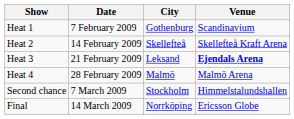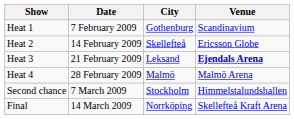 <table class="wikitable" style="margin: 1em auto 1em auto;">
 <tr>
 <th>Show</th>
 <th>Date</th>
 <th>City</th>
 <th>Venue</th>
 </tr>
 <tr>
 <td>Heat 1</td>
 <td>7 February 2009</td>
 <td><a href='#'>Gothenburg</a></td>
 <td><a href='#'>Scandinavium</a></td>
 </tr>
 <tr>
 <td>Heat 2</td>
 <td>14 February 2009</td>
 <td><a href='#'>Skellefteå</a></td>
-<td><a href='#'>Skellefteå Kraft Arena</a></td>
+<td><a href='#'>Ericsson Globe</a></td>
 </tr>
 <tr>
 <td>Heat 3</td>
 <td>21 February 2009</td>
 <td><a href='#'>Leksand</a></td>
 <td><strong><a href='#'>Ejendals Arena</a></strong></td>
 </tr>
 <tr>
 <td>Heat 4</td>
 <td>28 February 2009</td>
 <td><a href='#'>Malmö</a></td>
 <td><a href='#'>Malmö Arena</a></td>
 </tr>
 <tr>
 <td>Second chance</td>
 <td>7 March 2009</td>
 <td><a href='#'>Stockholm</a></td>
 <td><a href='#'>Himmelstalundshallen</a></td>
 </tr>
 <tr>
 <td>Final</td>
 <td>14 March 2009</td>
 <td><a href='#'>Norrköping</a></td>
-<td><a href='#'>Ericsson Globe</a></td>
+<td><a href='#'>Skellefteå Kraft Arena</a></td>
 </tr>
 </table>
